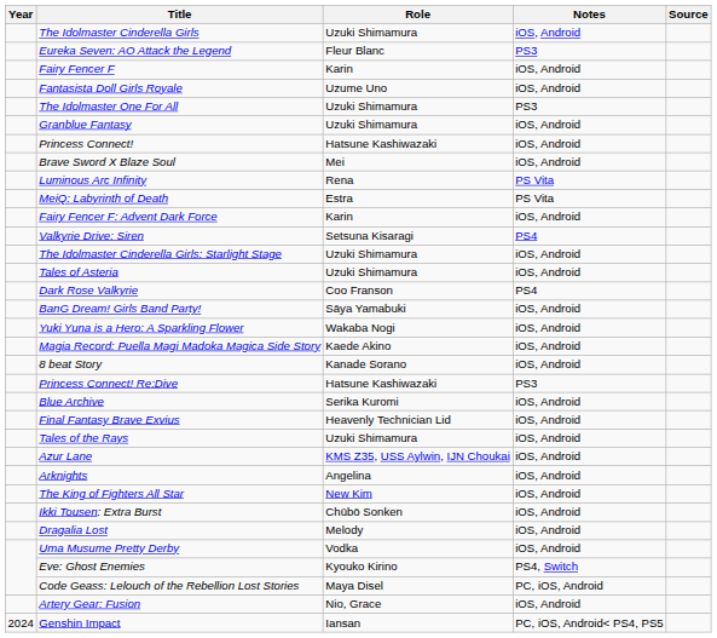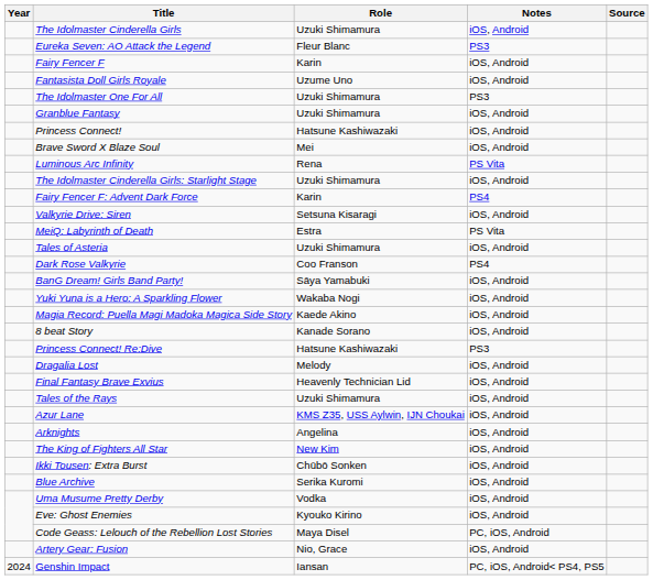 <table class="wikitable sortable plainrowheaders">
 <tr>
 <th>Year</th>
 <th>Title</th>
 <th>Role</th>
 <th class="unsortable">Notes</th>
 <th class="unsortable">Source</th>
 </tr>
 <tr>
 <td></td>
 <td><em><a href='#'>The Idolmaster Cinderella Girls</a></em></td>
 <td>Uzuki Shimamura</td>
 <td><a href='#'>iOS</a>, <a href='#'>Android</a></td>
 <td></td>
 </tr>
 <tr>
 <td></td>
 <td><em><a href='#'>Eureka Seven: AO Attack the Legend</a></em></td>
 <td>Fleur Blanc</td>
 <td><a href='#'>PS3</a></td>
 <td></td>
 </tr>
 <tr>
 <td></td>
 <td><em><a href='#'>Fairy Fencer F</a></em></td>
 <td>Karin</td>
 <td>iOS, Android</td>
 <td></td>
 </tr>
 <tr>
 <td></td>
 <td><em><a href='#'>Fantasista Doll Girls Royale</a></em></td>
 <td>Uzume Uno</td>
 <td>iOS, Android</td>
 <td></td>
 </tr>
 <tr>
 <td></td>
 <td><em><a href='#'>The Idolmaster One For All</a></em></td>
 <td>Uzuki Shimamura</td>
 <td>PS3</td>
 <td></td>
 </tr>
 <tr>
 <td></td>
 <td><em><a href='#'>Granblue Fantasy</a></em></td>
 <td>Uzuki Shimamura</td>
 <td>iOS, Android</td>
 <td></td>
 </tr>
 <tr>
 <td></td>
 <td><em>Princess Connect!</em></td>
 <td>Hatsune Kashiwazaki</td>
 <td>iOS, Android</td>
 <td></td>
 </tr>
 <tr>
 <td></td>
 <td><em>Brave Sword X Blaze Soul</em></td>
 <td>Mei</td>
 <td>iOS, Android</td>
 <td></td>
 </tr>
 <tr>
 <td></td>
 <td><em><a href='#'>Luminous Arc Infinity</a></em></td>
 <td>Rena</td>
 <td><a href='#'>PS Vita</a></td>
 <td></td>
 </tr>
 <tr>
 <td></td>
-<td><em><a href='#'>MeiQ: Labyrinth of Death</a></em></td>
-<td>Estra</td>
-<td>PS Vita</td>
+<td><em><a href='#'>The Idolmaster Cinderella Girls: Starlight Stage</a></em></td>
+<td>Uzuki Shimamura</td>
+<td>iOS, Android</td>
 <td></td>
 </tr>
 <tr>
 <td></td>
 <td><em><a href='#'>Fairy Fencer F: Advent Dark Force</a></em></td>
 <td>Karin</td>
-<td>iOS, Android</td>
+<td><a href='#'>PS4</a></td>
 <td></td>
 </tr>
 <tr>
 <td></td>
 <td><em><a href='#'>Valkyrie Drive: Siren</a></em></td>
 <td>Setsuna Kisaragi</td>
-<td><a href='#'>PS4</a></td>
+<td>iOS, Android</td>
 <td></td>
 </tr>
 <tr>
 <td></td>
-<td><em><a href='#'>The Idolmaster Cinderella Girls: Starlight Stage</a></em></td>
-<td>Uzuki Shimamura</td>
-<td>iOS, Android</td>
+<td><em><a href='#'>MeiQ: Labyrinth of Death</a></em></td>
+<td>Estra</td>
+<td>PS Vita</td>
 <td></td>
 </tr>
 <tr>
 <td></td>
 <td><em><a href='#'>Tales of Asteria</a></em></td>
 <td>Uzuki Shimamura</td>
 <td>iOS, Android</td>
 <td></td>
 </tr>
 <tr>
 <td></td>
 <td><em><a href='#'>Dark Rose Valkyrie</a></em></td>
 <td>Coo Franson</td>
 <td>PS4</td>
 <td></td>
 </tr>
 <tr>
 <td></td>
 <td><em><a href='#'>BanG Dream! Girls Band Party!</a></em></td>
 <td>Sāya Yamabuki</td>
 <td>iOS, Android</td>
 <td></td>
 </tr>
 <tr>
 <td></td>
 <td><em><a href='#'>Yuki Yuna is a Hero: A Sparkling Flower</a></em></td>
 <td>Wakaba Nogi</td>
 <td>iOS, Android</td>
 <td></td>
 </tr>
 <tr>
 <td></td>
 <td><em><a href='#'>Magia Record: Puella Magi Madoka Magica Side Story</a></em></td>
 <td>Kaede Akino</td>
 <td>iOS, Android</td>
 <td></td>
 </tr>
 <tr>
 <td></td>
 <td><em>8 beat Story</em></td>
 <td>Kanade Sorano</td>
 <td>iOS, Android</td>
 <td></td>
 </tr>
 <tr>
 <td></td>
 <td><em><a href='#'>Princess Connect! Re:Dive</a></em></td>
 <td>Hatsune Kashiwazaki</td>
 <td>PS3</td>
 <td></td>
 </tr>
 <tr>
 <td></td>
-<td><em><a href='#'>Blue Archive</a></em></td>
-<td>Serika Kuromi</td>
+<td><em><a href='#'>Dragalia Lost</a></em></td>
+<td>Melody</td>
 <td>iOS, Android</td>
 <td></td>
 </tr>
 <tr>
 <td></td>
 <td><em><a href='#'>Final Fantasy Brave Exvius</a></em></td>
 <td>Heavenly Technician Lid</td>
 <td>iOS, Android</td>
 <td></td>
 </tr>
 <tr>
 <td></td>
 <td><em><a href='#'>Tales of the Rays</a></em></td>
 <td>Uzuki Shimamura</td>
 <td>iOS, Android</td>
 <td></td>
 </tr>
 <tr>
 <td></td>
 <td><em><a href='#'>Azur Lane</a></em></td>
 <td><a href='#'>KMS Z35</a>, <a href='#'>USS Aylwin</a>, <a href='#'>IJN Choukai</a></td>
 <td>iOS, Android</td>
 <td></td>
 </tr>
 <tr>
 <td></td>
 <td><em><a href='#'>Arknights</a></em></td>
 <td>Angelina</td>
 <td>iOS, Android</td>
 <td></td>
 </tr>
 <tr>
 <td></td>
 <td><em><a href='#'>The King of Fighters All Star</a></em></td>
 <td><a href='#'>New Kim</a></td>
 <td>iOS, Android</td>
 <td></td>
 </tr>
 <tr>
 <td></td>
 <td><em><a href='#'>Ikki Tousen</a>: Extra Burst</em></td>
 <td>Chūbō Sonken</td>
 <td>iOS, Android</td>
 <td></td>
 </tr>
 <tr>
 <td></td>
-<td><em><a href='#'>Dragalia Lost</a></em></td>
-<td>Melody</td>
+<td><em><a href='#'>Blue Archive</a></em></td>
+<td>Serika Kuromi</td>
 <td>iOS, Android</td>
 <td></td>
 </tr>
 <tr>
 <td rowspan="3"></td>
 <td><em><a href='#'>Uma Musume Pretty Derby</a></em></td>
 <td>Vodka</td>
 <td>iOS, Android</td>
 <td></td>
 </tr>
 <tr>
 <td><em>Eve: Ghost Enemies</em></td>
 <td>Kyouko Kirino</td>
-<td>PS4, <a href='#'>Switch</a></td>
+<td>iOS, Android</td>
 <td></td>
 </tr>
 <tr>
 <td><em>Code Geass: Lelouch of the Rebellion Lost Stories</em></td>
 <td>Maya Disel</td>
 <td>PC, iOS, Android</td>
 <td></td>
 </tr>
 <tr>
 <td></td>
 <td><em><a href='#'>Artery Gear: Fusion</a></em></td>
 <td>Nio, Grace</td>
 <td>iOS, Android</td>
 <td></td>
 </tr>
 <tr>
 <td>2024</td>
 <td><a href='#'>Genshin Impact</a></td>
 <td>Iansan</td>
 <td>PC, iOS, Android< PS4, PS5</td>
 <td></td>
 </tr>
 </table>
